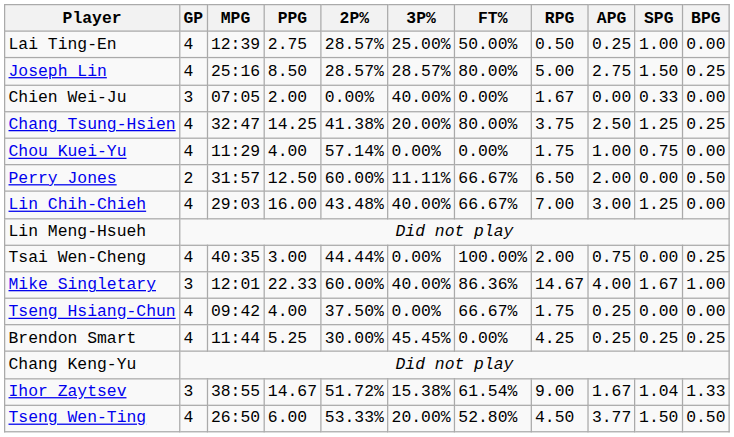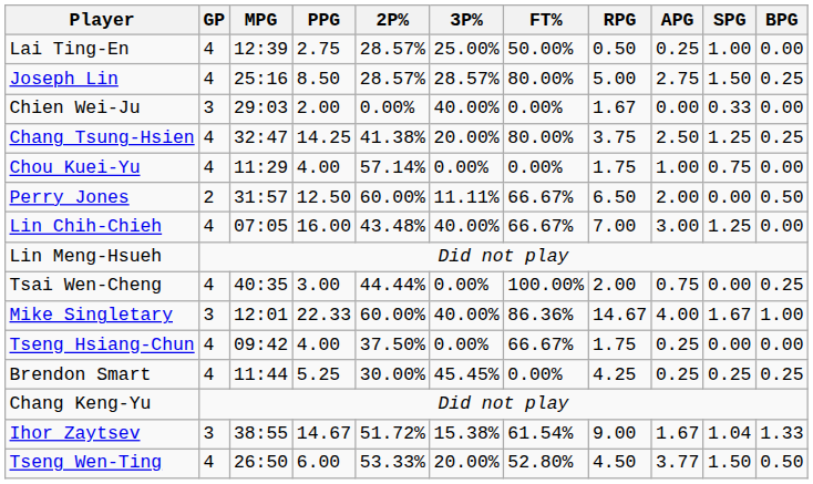 <table class="wikitable">
 <tr>
 <th>Player</th>
 <th>GP</th>
 <th>MPG</th>
 <th>PPG</th>
 <th>2P%</th>
 <th>3P%</th>
 <th>FT%</th>
 <th>RPG</th>
 <th>APG</th>
 <th>SPG</th>
 <th>BPG</th>
 </tr>
 <tr>
 <td>Lai Ting-En</td>
 <td>4</td>
 <td>12:39</td>
 <td>2.75</td>
 <td>28.57%</td>
 <td>25.00%</td>
 <td>50.00%</td>
 <td>0.50</td>
 <td>0.25</td>
 <td>1.00</td>
 <td>0.00</td>
 </tr>
 <tr>
 <td><a href='#'>Joseph Lin</a></td>
 <td>4</td>
 <td>25:16</td>
 <td>8.50</td>
 <td>28.57%</td>
 <td>28.57%</td>
 <td>80.00%</td>
 <td>5.00</td>
 <td>2.75</td>
 <td>1.50</td>
 <td>0.25</td>
 </tr>
 <tr>
 <td>Chien Wei-Ju</td>
 <td>3</td>
-<td>07:05</td>
+<td>29:03</td>
 <td>2.00</td>
 <td>0.00%</td>
 <td>40.00%</td>
 <td>0.00%</td>
 <td>1.67</td>
 <td>0.00</td>
 <td>0.33</td>
 <td>0.00</td>
 </tr>
 <tr>
 <td><a href='#'>Chang Tsung-Hsien</a></td>
 <td>4</td>
 <td>32:47</td>
 <td>14.25</td>
 <td>41.38%</td>
 <td>20.00%</td>
 <td>80.00%</td>
 <td>3.75</td>
 <td>2.50</td>
 <td>1.25</td>
 <td>0.25</td>
 </tr>
 <tr>
 <td><a href='#'>Chou Kuei-Yu</a></td>
 <td>4</td>
 <td>11:29</td>
 <td>4.00</td>
 <td>57.14%</td>
 <td>0.00%</td>
 <td>0.00%</td>
 <td>1.75</td>
 <td>1.00</td>
 <td>0.75</td>
 <td>0.00</td>
 </tr>
 <tr>
 <td><a href='#'>Perry Jones</a></td>
 <td>2</td>
 <td>31:57</td>
 <td>12.50</td>
 <td>60.00%</td>
 <td>11.11%</td>
 <td>66.67%</td>
 <td>6.50</td>
 <td>2.00</td>
 <td>0.00</td>
 <td>0.50</td>
 </tr>
 <tr>
 <td><a href='#'>Lin Chih-Chieh</a></td>
 <td>4</td>
-<td>29:03</td>
+<td>07:05</td>
 <td>16.00</td>
 <td>43.48%</td>
 <td>40.00%</td>
 <td>66.67%</td>
 <td>7.00</td>
 <td>3.00</td>
 <td>1.25</td>
 <td>0.00</td>
 </tr>
 <tr>
 <td>Lin Meng-Hsueh</td>
 <td colspan=10 align=center><em>Did not play</em></td>
 </tr>
 <tr>
 <td>Tsai Wen-Cheng</td>
 <td>4</td>
 <td>40:35</td>
 <td>3.00</td>
 <td>44.44%</td>
 <td>0.00%</td>
 <td>100.00%</td>
 <td>2.00</td>
 <td>0.75</td>
 <td>0.00</td>
 <td>0.25</td>
 </tr>
 <tr>
 <td><a href='#'>Mike Singletary</a></td>
 <td>3</td>
 <td>12:01</td>
 <td>22.33</td>
 <td>60.00%</td>
 <td>40.00%</td>
 <td>86.36%</td>
 <td>14.67</td>
 <td>4.00</td>
 <td>1.67</td>
 <td>1.00</td>
 </tr>
 <tr>
 <td><a href='#'>Tseng Hsiang-Chun</a></td>
 <td>4</td>
 <td>09:42</td>
 <td>4.00</td>
 <td>37.50%</td>
 <td>0.00%</td>
 <td>66.67%</td>
 <td>1.75</td>
 <td>0.25</td>
 <td>0.00</td>
 <td>0.00</td>
 </tr>
 <tr>
 <td>Brendon Smart</td>
 <td>4</td>
 <td>11:44</td>
 <td>5.25</td>
 <td>30.00%</td>
 <td>45.45%</td>
 <td>0.00%</td>
 <td>4.25</td>
 <td>0.25</td>
 <td>0.25</td>
 <td>0.25</td>
 </tr>
 <tr>
 <td>Chang Keng-Yu</td>
 <td colspan=10 align=center><em>Did not play</em></td>
 </tr>
 <tr>
 <td><a href='#'>Ihor Zaytsev</a></td>
 <td>3</td>
 <td>38:55</td>
 <td>14.67</td>
 <td>51.72%</td>
 <td>15.38%</td>
 <td>61.54%</td>
 <td>9.00</td>
 <td>1.67</td>
 <td>1.04</td>
 <td>1.33</td>
 </tr>
 <tr>
 <td><a href='#'>Tseng Wen-Ting</a></td>
 <td>4</td>
 <td>26:50</td>
 <td>6.00</td>
 <td>53.33%</td>
 <td>20.00%</td>
 <td>52.80%</td>
 <td>4.50</td>
 <td>3.77</td>
 <td>1.50</td>
 <td>0.50</td>
 </tr>
 </table>
